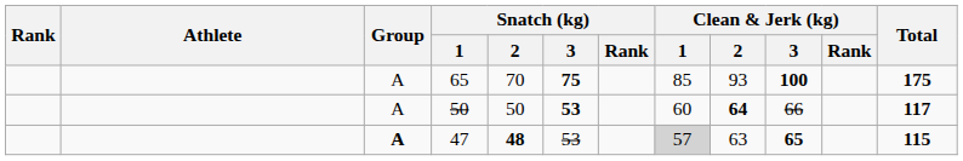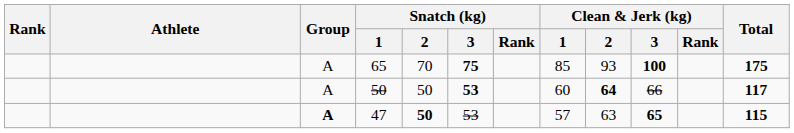 <table class = "wikitable" style="text-align:center;">
 <tr>
 <th rowspan=2 width=40>Rank</th>
 <th rowspan=2 width=250>Athlete</th>
 <th rowspan=2 width=50>Group</th>
 <th colspan=4>Snatch (kg)</th>
 <th colspan=4>Clean & Jerk (kg)</th>
 <th rowspan=2 width=60>Total</th>
 </tr>
 <tr>
 <th width=40>1</th>
 <th width=40>2</th>
 <th width=40>3</th>
 <th width=40>Rank</th>
 <th width=40>1</th>
 <th width=40>2</th>
 <th width=40>3</th>
 <th width=40>Rank</th>
 </tr>
 <tr>
 <td></td>
 <td align=left></td>
 <td>A</td>
 <td>65</td>
 <td>70</td>
 <td><strong>75</strong></td>
 <td></td>
 <td>85</td>
 <td>93</td>
 <td><strong>100</strong></td>
 <td></td>
 <td><strong>175</strong></td>
 </tr>
 <tr>
 <td></td>
 <td align=left></td>
 <td>A</td>
 <td><s>50</s></td>
 <td>50</td>
 <td><strong>53</strong></td>
 <td></td>
 <td>60</td>
 <td><strong>64</strong></td>
 <td><s>66</s></td>
 <td></td>
 <td><strong>117</strong></td>
 </tr>
 <tr>
 <td></td>
 <td align=left></td>
 <td><strong>A</strong></td>
 <td>47</td>
-<td><strong>48</strong></td>
+<td><strong>50</strong></td>
 <td><s>53</s></td>
 <td></td>
-<td style="background: lightgrey;">57</td>
+<td>57</td>
 <td>63</td>
 <td><strong>65</strong></td>
 <td></td>
 <td><strong>115</strong></td>
 </tr>
 </table>
